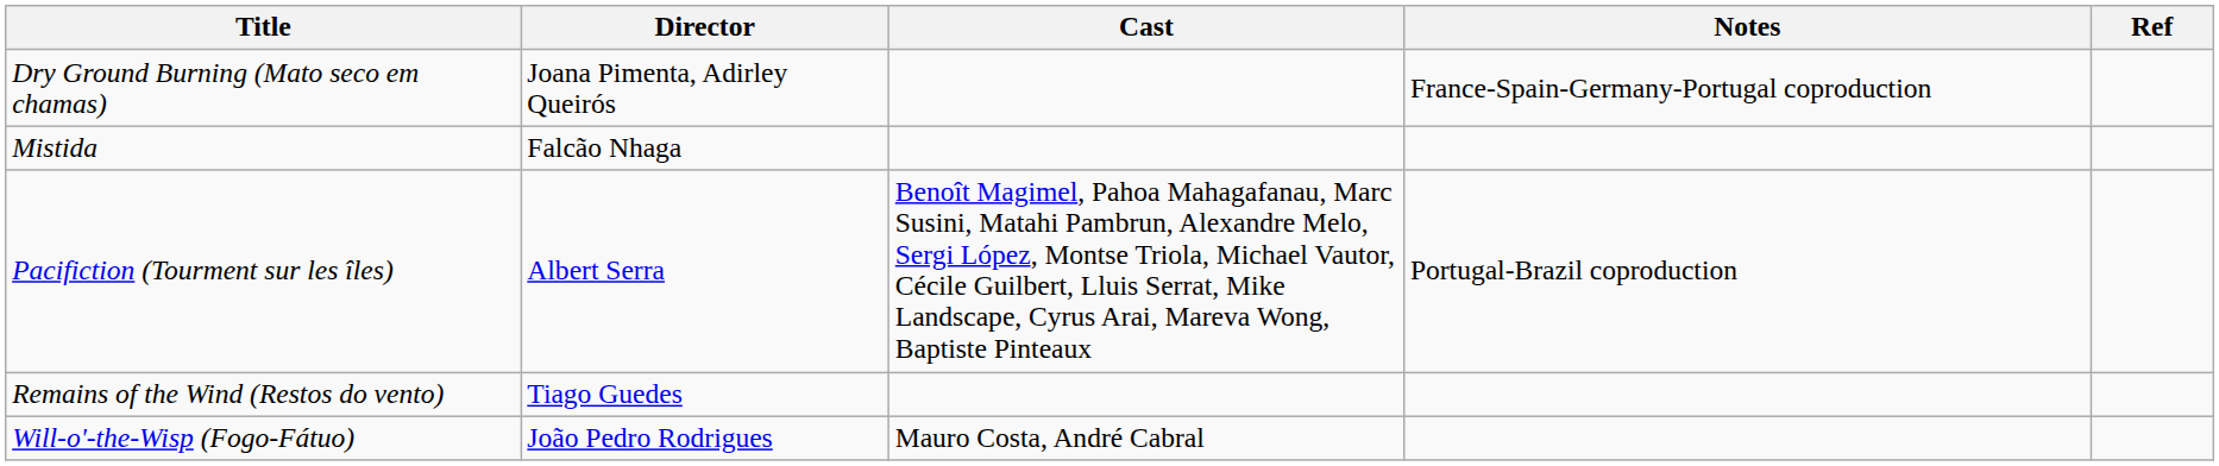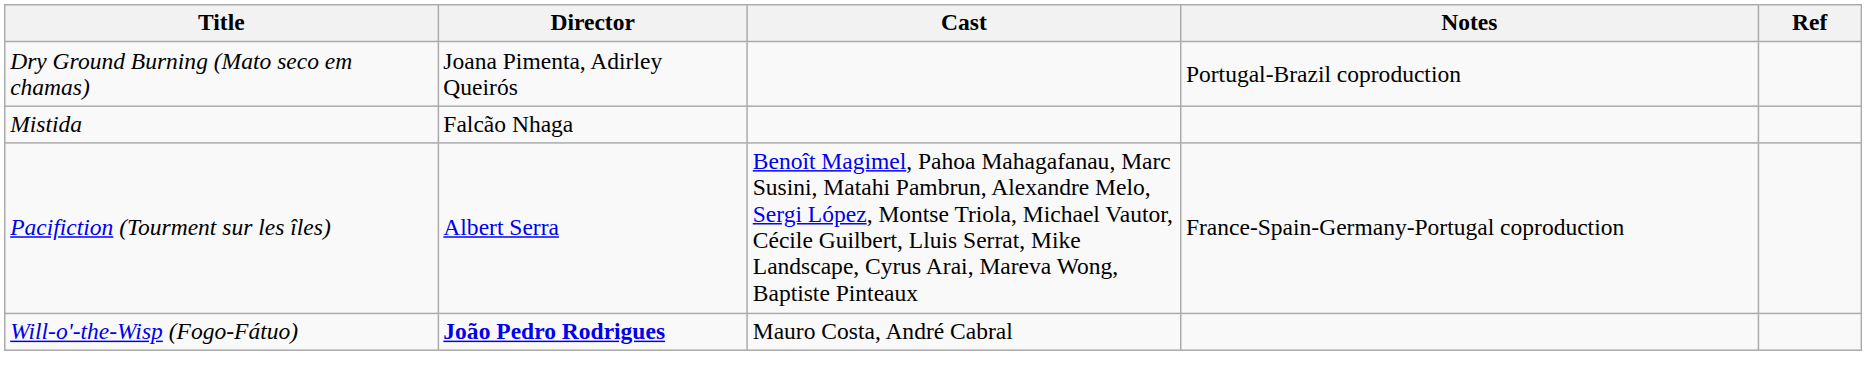 <table class="wikitable sortable" width= "100%">
 <tr>
 <th width=21%>Title</th>
 <th width=15%>Director</th>
 <th width=21%>Cast</th>
 <th width=28%>Notes</th>
 <th width=5%>Ref</th>
 </tr>
 <tr>
 <td><em>Dry Ground Burning (Mato seco em chamas)</em></td>
 <td>Joana Pimenta, Adirley Queirós</td>
 <td></td>
-<td>France-Spain-Germany-Portugal coproduction</td>
+<td>Portugal-Brazil coproduction</td>
 <td></td>
 </tr>
 <tr>
 <td><em>Mistida</em></td>
 <td>Falcão Nhaga</td>
 <td></td>
 <td></td>
 <td></td>
 </tr>
 <tr>
 <td><em><a href='#'>Pacifiction</a> (Tourment sur les îles)</em></td>
 <td><a href='#'>Albert Serra</a></td>
 <td><a href='#'>Benoît Magimel</a>, Pahoa Mahagafanau, Marc Susini, Matahi Pambrun, Alexandre Melo, <a href='#'>Sergi López</a>, Montse Triola, Michael Vautor, Cécile Guilbert, Lluis Serrat, Mike Landscape, Cyrus Arai, Mareva Wong, Baptiste Pinteaux</td>
-<td>Portugal-Brazil coproduction</td>
-<td></td>
-</tr>
-<tr>
-<td><em>Remains of the Wind (Restos do vento)</em></td>
-<td><a href='#'>Tiago Guedes</a></td>
-<td></td>
-<td></td>
+<td>France-Spain-Germany-Portugal coproduction</td>
 <td></td>
 </tr>
 <tr>
 <td><em><a href='#'>Will-o'-the-Wisp</a> (Fogo-Fátuo)</em></td>
-<td><a href='#'>João Pedro Rodrigues</a></td>
+<td><strong><a href='#'>João Pedro Rodrigues</a></strong></td>
 <td>Mauro Costa, André Cabral</td>
 <td></td>
 <td></td>
 </tr>
 </table>
